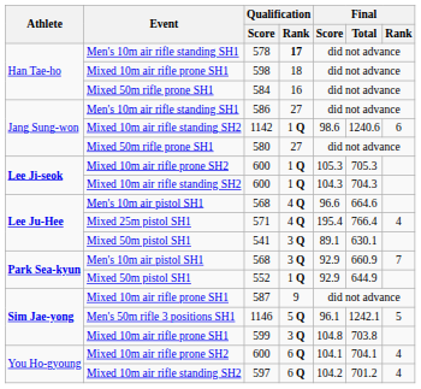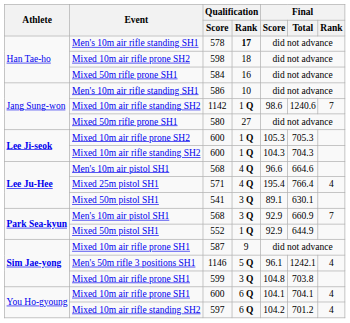 <table class=wikitable style="font-size:90%">
 <tr>
 <th rowspan="2">Athlete</th>
 <th rowspan="2">Event</th>
 <th colspan="2">Qualification</th>
 <th colspan="3">Final</th>
 </tr>
 <tr>
 <th>Score</th>
 <th>Rank</th>
 <th>Score</th>
 <th>Total</th>
 <th>Rank</th>
 </tr>
 <tr>
 <td rowspan="3"><a href='#'>Han Tae-ho</a></td>
 <td><a href='#'>Men's 10m air rifle standing SH1</a></td>
 <td align=center>578</td>
 <td align=center><strong>17</strong></td>
 <td align=center colspan="3">did not advance</td>
 </tr>
 <tr>
-<td><a href='#'>Mixed 10m air rifle prone SH1</a></td>
+<td><a href='#'>Mixed 10m air rifle prone SH2</a></td>
 <td align=center>598</td>
 <td align=center>18</td>
 <td align=center colspan="3">did not advance</td>
 </tr>
 <tr>
 <td><a href='#'>Mixed 50m rifle prone SH1</a></td>
 <td align=center>584</td>
 <td align=center>16</td>
 <td align=center colspan="3">did not advance</td>
 </tr>
 <tr>
 <td rowspan="3"><a href='#'>Jang Sung-won</a></td>
 <td><a href='#'>Men's 10m air rifle standing SH1</a></td>
 <td align=center>586</td>
-<td align=center>27</td>
+<td align=center>10</td>
 <td align=center colspan="3">did not advance</td>
 </tr>
 <tr>
 <td><a href='#'>Mixed 10m air rifle standing SH2</a></td>
 <td align=center>1142</td>
 <td align=center>1 <strong>Q</strong></td>
 <td align=center>98.6</td>
 <td align=center>1240.6</td>
-<td align=center>6</td>
+<td align=center>7</td>
 </tr>
 <tr>
 <td><a href='#'>Mixed 50m rifle prone SH1</a></td>
 <td align=center>580</td>
 <td align=center>27</td>
 <td align=center colspan="3">did not advance</td>
 </tr>
 <tr>
 <td rowspan="2"><strong><a href='#'>Lee Ji-seok</a></strong></td>
 <td><a href='#'>Mixed 10m air rifle prone SH2</a></td>
 <td align=center>600</td>
 <td align=center>1 <strong>Q</strong></td>
 <td align=center>105.3</td>
 <td align=center>705.3</td>
 <td align=center></td>
 </tr>
 <tr>
 <td><a href='#'>Mixed 10m air rifle standing SH2</a></td>
 <td align=center>600</td>
 <td align=center>1 <strong>Q</strong></td>
 <td align=center>104.3</td>
 <td align=center>704.3</td>
 <td align=center></td>
 </tr>
 <tr>
 <td rowspan="3"><strong><a href='#'>Lee Ju-Hee</a></strong></td>
 <td><a href='#'>Men's 10m air pistol SH1</a></td>
 <td align=center>568</td>
 <td align=center>4 <strong>Q</strong></td>
 <td align=center>96.6</td>
 <td align=center>664.6</td>
 <td align=center></td>
 </tr>
 <tr>
 <td><a href='#'>Mixed 25m pistol SH1</a></td>
 <td align=center>571</td>
 <td align=center>4 <strong>Q</strong></td>
 <td align=center>195.4</td>
 <td align=center>766.4</td>
 <td align=center>4</td>
 </tr>
 <tr>
 <td><a href='#'>Mixed 50m pistol SH1</a></td>
 <td align=center>541</td>
 <td align=center>3 <strong>Q</strong></td>
 <td align=center>89.1</td>
 <td align=center>630.1</td>
 <td align=center></td>
 </tr>
 <tr>
 <td rowspan="2"><strong><a href='#'>Park Sea-kyun</a></strong></td>
 <td><a href='#'>Men's 10m air pistol SH1</a></td>
 <td align=center>568</td>
 <td align=center>3 <strong>Q</strong></td>
 <td align=center>92.9</td>
 <td align=center>660.9</td>
 <td align=center>7</td>
 </tr>
 <tr>
 <td><a href='#'>Mixed 50m pistol SH1</a></td>
 <td align=center>552</td>
 <td align=center>1 <strong>Q</strong></td>
 <td align=center>92.9</td>
 <td align=center>644.9</td>
 <td align=center></td>
 </tr>
 <tr>
 <td rowspan="3"><strong><a href='#'>Sim Jae-yong</a></strong></td>
 <td><a href='#'>Mixed 10m air rifle prone SH1</a></td>
 <td align=center>587</td>
 <td align=center>9</td>
 <td align=center colspan="3">did not advance</td>
 </tr>
 <tr>
 <td><a href='#'>Men's 50m rifle 3 positions SH1</a></td>
 <td align=center>1146</td>
 <td align=center>5 <strong>Q</strong></td>
 <td align=center>96.1</td>
 <td align=center>1242.1</td>
-<td align=center>5</td>
+<td align=center>4</td>
 </tr>
 <tr>
 <td><a href='#'>Mixed 10m air rifle prone SH1</a></td>
 <td align=center>599</td>
 <td align=center>3 <strong>Q</strong></td>
 <td align=center>104.8</td>
 <td align=center>703.8</td>
 <td align=center></td>
 </tr>
 <tr>
 <td rowspan="2"><a href='#'>You Ho-gyoung</a></td>
-<td><a href='#'>Mixed 10m air rifle prone SH2</a></td>
+<td><a href='#'>Mixed 10m air rifle prone SH1</a></td>
 <td align=center>600</td>
 <td align=center>6 <strong>Q</strong></td>
 <td align=center>104.1</td>
 <td align=center>704.1</td>
 <td align=center>4</td>
 </tr>
 <tr>
 <td><a href='#'>Mixed 10m air rifle standing SH2</a></td>
 <td align=center>597</td>
 <td align=center>6 <strong>Q</strong></td>
 <td align=center>104.2</td>
 <td align=center>701.2</td>
 <td align=center>4</td>
 </tr>
 </table>
